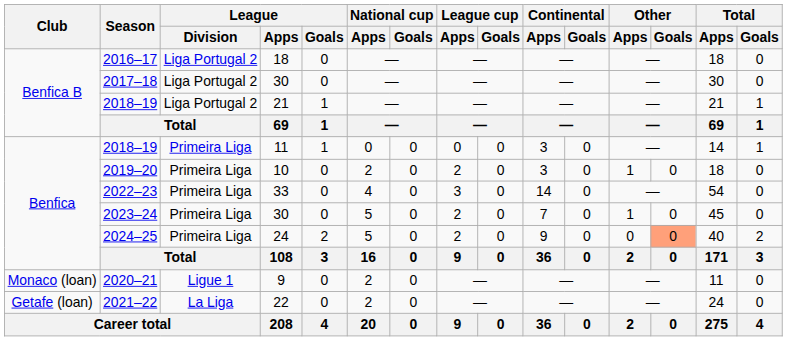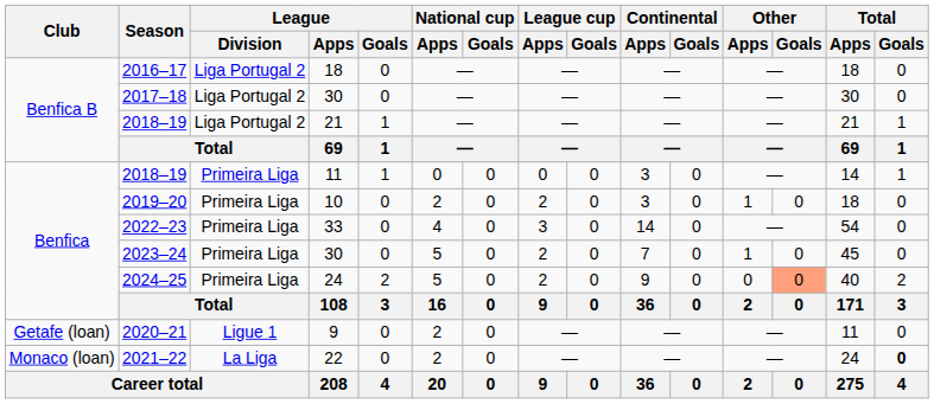 <table class="wikitable" style="text-align:center">
 <tr>
 <th rowspan="2">Club</th>
 <th rowspan="2">Season</th>
 <th colspan="3">League</th>
 <th colspan="2">National cup</th>
 <th colspan="2">League cup</th>
 <th colspan="2">Continental</th>
 <th colspan="2">Other</th>
 <th colspan="2">Total</th>
 </tr>
 <tr>
 <th>Division</th>
 <th>Apps</th>
 <th>Goals</th>
 <th>Apps</th>
 <th>Goals</th>
 <th>Apps</th>
 <th>Goals</th>
 <th>Apps</th>
 <th>Goals</th>
 <th>Apps</th>
 <th>Goals</th>
 <th>Apps</th>
 <th>Goals</th>
 </tr>
 <tr>
 <td rowspan="4"><a href='#'>Benfica B</a></td>
 <td><a href='#'>2016–17</a></td>
 <td><a href='#'>Liga Portugal 2</a></td>
 <td>18</td>
 <td>0</td>
 <td colspan="2">—</td>
 <td colspan="2">—</td>
 <td colspan="2">—</td>
 <td colspan="2">—</td>
 <td>18</td>
 <td>0</td>
 </tr>
 <tr>
 <td><a href='#'>2017–18</a></td>
 <td>Liga Portugal 2</td>
 <td>30</td>
 <td>0</td>
 <td colspan="2">—</td>
 <td colspan="2">—</td>
 <td colspan="2">—</td>
 <td colspan="2">—</td>
 <td>30</td>
 <td>0</td>
 </tr>
 <tr>
 <td><a href='#'>2018–19</a></td>
 <td>Liga Portugal 2</td>
 <td>21</td>
 <td>1</td>
 <td colspan="2">—</td>
 <td colspan="2">—</td>
 <td colspan="2">—</td>
 <td colspan="2">—</td>
 <td>21</td>
 <td>1</td>
 </tr>
 <tr>
 <th colspan="2">Total</th>
 <th>69</th>
 <th>1</th>
 <th colspan="2">—</th>
 <th colspan="2">—</th>
 <th colspan="2">—</th>
 <th colspan="2">—</th>
 <th>69</th>
 <th>1</th>
 </tr>
 <tr>
 <td rowspan="6"><a href='#'>Benfica</a></td>
 <td><a href='#'>2018–19</a></td>
 <td><a href='#'>Primeira Liga</a></td>
 <td>11</td>
 <td>1</td>
 <td>0</td>
 <td>0</td>
 <td>0</td>
 <td>0</td>
 <td>3</td>
 <td>0</td>
 <td colspan="2">—</td>
 <td>14</td>
 <td>1</td>
 </tr>
 <tr>
 <td><a href='#'>2019–20</a></td>
 <td>Primeira Liga</td>
 <td>10</td>
 <td>0</td>
 <td>2</td>
 <td>0</td>
 <td>2</td>
 <td>0</td>
 <td>3</td>
 <td>0</td>
 <td>1</td>
 <td>0</td>
 <td>18</td>
 <td>0</td>
 </tr>
 <tr>
 <td><a href='#'>2022–23</a></td>
 <td>Primeira Liga</td>
 <td>33</td>
 <td>0</td>
 <td>4</td>
 <td>0</td>
 <td>3</td>
 <td>0</td>
 <td>14</td>
 <td>0</td>
 <td colspan="2">—</td>
 <td>54</td>
 <td>0</td>
 </tr>
 <tr>
 <td><a href='#'>2023–24</a></td>
 <td>Primeira Liga</td>
 <td>30</td>
 <td>0</td>
 <td>5</td>
 <td>0</td>
 <td>2</td>
 <td>0</td>
 <td>7</td>
 <td>0</td>
 <td>1</td>
 <td>0</td>
 <td>45</td>
 <td>0</td>
 </tr>
 <tr>
 <td><a href='#'>2024–25</a></td>
 <td>Primeira Liga</td>
 <td>24</td>
 <td>2</td>
 <td>5</td>
 <td>0</td>
 <td>2</td>
 <td>0</td>
 <td>9</td>
 <td>0</td>
 <td>0</td>
 <td style="background: lightsalmon;">0</td>
 <td>40</td>
 <td>2</td>
 </tr>
 <tr>
 <th colspan="2">Total</th>
 <th>108</th>
 <th>3</th>
 <th>16</th>
 <th>0</th>
 <th>9</th>
 <th>0</th>
 <th>36</th>
 <th>0</th>
 <th>2</th>
 <th>0</th>
 <th>171</th>
 <th>3</th>
 </tr>
 <tr>
-<td><a href='#'>Monaco</a> (loan)</td>
+<td><a href='#'>Getafe</a> (loan)</td>
 <td><a href='#'>2020–21</a></td>
 <td><a href='#'>Ligue 1</a></td>
 <td>9</td>
 <td>0</td>
 <td>2</td>
 <td>0</td>
 <td colspan="2">—</td>
 <td colspan="2">—</td>
 <td colspan="2">—</td>
 <td>11</td>
 <td>0</td>
 </tr>
 <tr>
-<td><a href='#'>Getafe</a> (loan)</td>
+<td><a href='#'>Monaco</a> (loan)</td>
 <td><a href='#'>2021–22</a></td>
 <td><a href='#'>La Liga</a></td>
 <td>22</td>
 <td>0</td>
 <td>2</td>
 <td>0</td>
 <td colspan="2">—</td>
 <td colspan="2">—</td>
 <td colspan="2">—</td>
 <td>24</td>
-<td>0</td>
+<td><strong>0</strong></td>
 </tr>
 <tr>
 <th colspan="3">Career total</th>
 <th>208</th>
 <th>4</th>
 <th>20</th>
 <th>0</th>
 <th>9</th>
 <th>0</th>
 <th>36</th>
 <th>0</th>
 <th>2</th>
 <th>0</th>
 <th>275</th>
 <th>4</th>
 </tr>
 </table>
